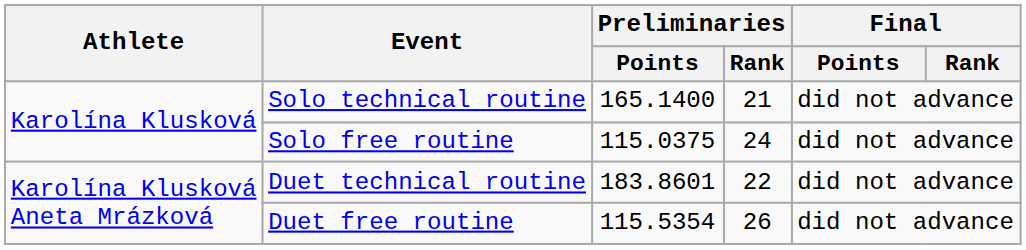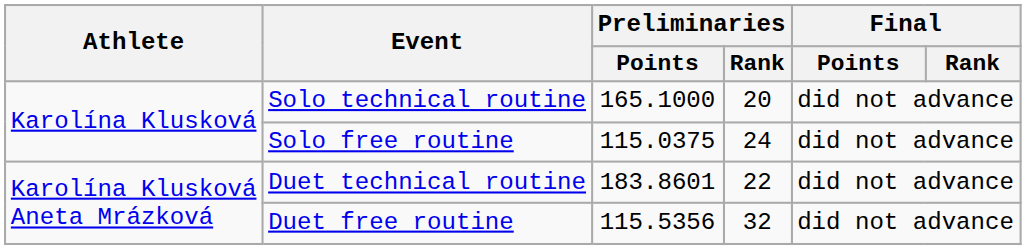 <table class="wikitable" style="text-align:center; font-size:90%;">
 <tr>
 <th rowspan="2">Athlete</th>
 <th rowspan="2">Event</th>
 <th colspan="2">Preliminaries</th>
 <th colspan="2">Final</th>
 </tr>
 <tr style="font-size:95%">
 <th>Points</th>
 <th>Rank</th>
 <th>Points</th>
 <th>Rank</th>
 </tr>
 <tr>
 <td align=left rowspan=2><a href='#'>Karolína Klusková</a></td>
 <td align=left><a href='#'>Solo technical routine</a></td>
-<td>165.1400</td>
-<td>21</td>
+<td>165.1000</td>
+<td>20</td>
 <td colspan=2>did not advance</td>
 </tr>
 <tr>
 <td align=left><a href='#'>Solo free routine</a></td>
 <td>115.0375</td>
 <td>24</td>
 <td colspan=2>did not advance</td>
 </tr>
 <tr>
 <td align=left rowspan=2><a href='#'>Karolína Klusková</a> <br> <a href='#'>Aneta Mrázková</a></td>
 <td align=left><a href='#'>Duet technical routine</a></td>
 <td>183.8601</td>
 <td>22</td>
 <td colspan=2>did not advance</td>
 </tr>
 <tr>
 <td align=left><a href='#'>Duet free routine</a></td>
-<td>115.5354</td>
-<td>26</td>
+<td>115.5356</td>
+<td>32</td>
 <td colspan=2>did not advance</td>
 </tr>
 </table>
